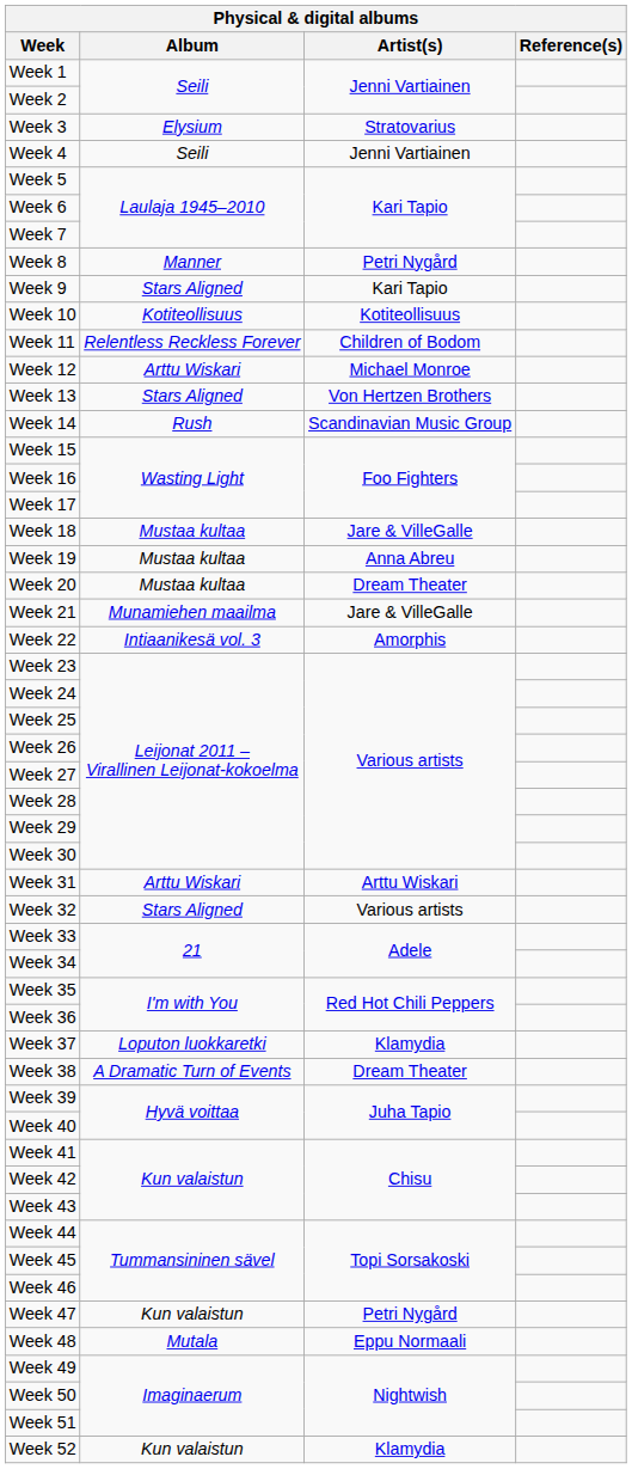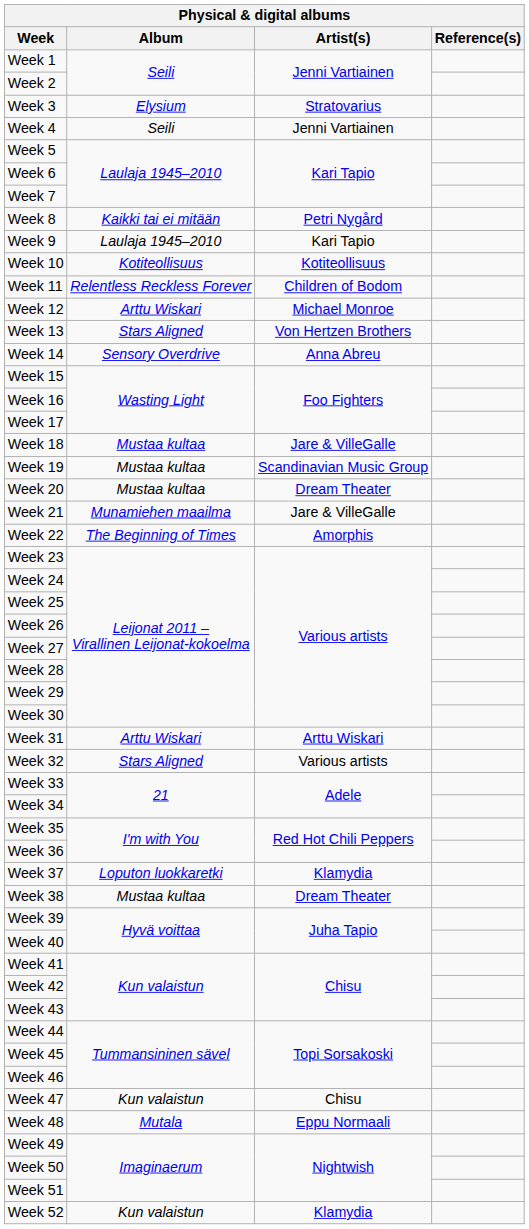 <table class="wikitable">
 <tr>
 <th colspan="4">Physical & digital albums</th>
 </tr>
 <tr>
 <th>Week</th>
 <th>Album</th>
 <th>Artist(s)</th>
 <th>Reference(s)</th>
 </tr>
 <tr>
 <td>Week 1</td>
 <td style="text-align: center;" rowspan="2"><em><a href='#'>Seili</a></em></td>
 <td style="text-align: center;" rowspan="2"><a href='#'>Jenni Vartiainen</a></td>
 <td style="text-align: center;"></td>
 </tr>
 <tr>
 <td>Week 2</td>
 <td style="text-align: center;"></td>
 </tr>
 <tr>
 <td>Week 3</td>
 <td style="text-align:center;"><em><a href='#'>Elysium</a></em></td>
 <td style="text-align:center;"><a href='#'>Stratovarius</a></td>
 <td style="text-align: center;"></td>
 </tr>
 <tr>
 <td>Week 4</td>
 <td style="text-align:center;"><em>Seili</em></td>
 <td style="text-align:center;">Jenni Vartiainen</td>
 <td style="text-align: center;"></td>
 </tr>
 <tr>
 <td>Week 5</td>
 <td style="text-align: center;" rowspan="3"><em><a href='#'>Laulaja 1945–2010</a></em></td>
 <td style="text-align: center;" rowspan="3"><a href='#'>Kari Tapio</a></td>
 <td style="text-align: center;"></td>
 </tr>
 <tr>
 <td>Week 6</td>
 <td style="text-align: center;"></td>
 </tr>
 <tr>
 <td>Week 7</td>
 <td style="text-align: center;"></td>
 </tr>
 <tr>
 <td>Week 8</td>
-<td style="text-align:center;"><em><a href='#'>Manner</a></em></td>
+<td style="text-align:center;"><em><a href='#'>Kaikki tai ei mitään</a></em></td>
 <td style="text-align:center;"><a href='#'>Petri Nygård</a></td>
 <td style="text-align: center;"></td>
 </tr>
 <tr>
 <td>Week 9</td>
-<td style="text-align:center;"><em><a href='#'>Stars Aligned</a></em></td>
+<td style="text-align:center;"><em>Laulaja 1945–2010</em></td>
 <td style="text-align:center;">Kari Tapio</td>
 <td style="text-align: center;"></td>
 </tr>
 <tr>
 <td>Week 10</td>
 <td style="text-align:center;"><em><a href='#'>Kotiteollisuus</a></em></td>
 <td style="text-align:center;"><a href='#'>Kotiteollisuus</a></td>
 <td style="text-align: center;"></td>
 </tr>
 <tr>
 <td>Week 11</td>
 <td style="text-align:center;"><em><a href='#'>Relentless Reckless Forever</a></em></td>
 <td style="text-align:center;"><a href='#'>Children of Bodom</a></td>
 <td style="text-align: center;"></td>
 </tr>
 <tr>
 <td>Week 12</td>
 <td style="text-align:center;"><em><a href='#'>Arttu Wiskari</a></em></td>
 <td style="text-align:center;"><a href='#'>Michael Monroe</a></td>
 <td style="text-align: center;"></td>
 </tr>
 <tr>
 <td>Week 13</td>
 <td style="text-align:center;"><em><a href='#'>Stars Aligned</a></em></td>
 <td style="text-align:center;"><a href='#'>Von Hertzen Brothers</a></td>
 <td style="text-align: center;"></td>
 </tr>
 <tr>
 <td>Week 14</td>
-<td style="text-align:center;"><em><a href='#'>Rush</a></em></td>
-<td style="text-align:center;"><a href='#'>Scandinavian Music Group</a></td>
+<td style="text-align:center;"><em><a href='#'>Sensory Overdrive</a></em></td>
+<td style="text-align:center;"><a href='#'>Anna Abreu</a></td>
 <td style="text-align: center;"></td>
 </tr>
 <tr>
 <td>Week 15</td>
 <td style="text-align: center;" rowspan="3"><em><a href='#'>Wasting Light</a></em></td>
 <td style="text-align: center;" rowspan="3"><a href='#'>Foo Fighters</a></td>
 <td style="text-align: center;"></td>
 </tr>
 <tr>
 <td>Week 16</td>
 <td style="text-align: center;"></td>
 </tr>
 <tr>
 <td>Week 17</td>
 <td style="text-align: center;"></td>
 </tr>
 <tr>
 <td>Week 18</td>
 <td style="text-align:center;"><em><a href='#'>Mustaa kultaa</a></em></td>
 <td style="text-align:center;"><a href='#'>Jare & VilleGalle</a></td>
 <td style="text-align: center;"></td>
 </tr>
 <tr>
 <td>Week 19</td>
 <td style="text-align:center;"><em>Mustaa kultaa</em></td>
-<td style="text-align:center;"><a href='#'>Anna Abreu</a></td>
+<td style="text-align:center;"><a href='#'>Scandinavian Music Group</a></td>
 <td style="text-align: center;"></td>
 </tr>
 <tr>
 <td>Week 20</td>
 <td style="text-align:center;"><em>Mustaa kultaa</em></td>
 <td style="text-align:center;"><a href='#'>Dream Theater</a></td>
 <td style="text-align: center;"></td>
 </tr>
 <tr>
 <td>Week 21</td>
 <td style="text-align:center;"><em><a href='#'>Munamiehen maailma</a></em></td>
 <td style="text-align:center;">Jare & VilleGalle</td>
 <td style="text-align: center;"></td>
 </tr>
 <tr>
 <td>Week 22</td>
-<td style="text-align:center;"><em><a href='#'>Intiaanikesä vol. 3</a></em></td>
+<td style="text-align:center;"><em><a href='#'>The Beginning of Times</a></em></td>
 <td style="text-align:center;"><a href='#'>Amorphis</a></td>
 <td style="text-align: center;"></td>
 </tr>
 <tr>
 <td>Week 23</td>
 <td style="text-align: center;" rowspan="8"><em><a href='#'>Leijonat 2011 –<br>Virallinen Leijonat-kokoelma</a></em></td>
 <td style="text-align: center;" rowspan="8"><a href='#'>Various artists</a></td>
 <td style="text-align: center;"></td>
 </tr>
 <tr>
 <td>Week 24</td>
 <td style="text-align: center;"></td>
 </tr>
 <tr>
 <td>Week 25</td>
 <td style="text-align: center;"></td>
 </tr>
 <tr>
 <td>Week 26</td>
 <td style="text-align: center;"></td>
 </tr>
 <tr>
 <td>Week 27</td>
 <td style="text-align: center;"></td>
 </tr>
 <tr>
 <td>Week 28</td>
 <td style="text-align: center;"></td>
 </tr>
 <tr>
 <td>Week 29</td>
 <td style="text-align: center;"></td>
 </tr>
 <tr>
 <td>Week 30</td>
 <td style="text-align: center;"></td>
 </tr>
 <tr>
 <td>Week 31</td>
 <td style="text-align:center;"><em><a href='#'>Arttu Wiskari</a></em></td>
 <td style="text-align:center;"><a href='#'>Arttu Wiskari</a></td>
 <td style="text-align: center;"></td>
 </tr>
 <tr>
 <td>Week 32</td>
 <td style="text-align:center;"><em><a href='#'>Stars Aligned</a></em></td>
 <td style="text-align:center;">Various artists</td>
 <td style="text-align: center;"></td>
 </tr>
 <tr>
 <td>Week 33</td>
 <td style="text-align: center;" rowspan="2"><em><a href='#'>21</a></em></td>
 <td style="text-align: center;" rowspan="2"><a href='#'>Adele</a></td>
 <td style="text-align: center;"></td>
 </tr>
 <tr>
 <td>Week 34</td>
 <td style="text-align: center;"></td>
 </tr>
 <tr>
 <td>Week 35</td>
 <td style="text-align: center;" rowspan="2"><em><a href='#'>I'm with You</a></em></td>
 <td style="text-align: center;" rowspan="2"><a href='#'>Red Hot Chili Peppers</a></td>
 <td style="text-align: center;"></td>
 </tr>
 <tr>
 <td>Week 36</td>
 <td style="text-align: center;"></td>
 </tr>
 <tr>
 <td>Week 37</td>
 <td style="text-align:center;"><em><a href='#'>Loputon luokkaretki</a></em></td>
 <td style="text-align:center;"><a href='#'>Klamydia</a></td>
 <td style="text-align: center;"></td>
 </tr>
 <tr>
 <td>Week 38</td>
-<td style="text-align:center;"><em><a href='#'>A Dramatic Turn of Events</a></em></td>
+<td style="text-align:center;"><em>Mustaa kultaa</em></td>
 <td style="text-align:center;"><a href='#'>Dream Theater</a></td>
 <td style="text-align: center;"></td>
 </tr>
 <tr>
 <td>Week 39</td>
 <td style="text-align: center;" rowspan="2"><em><a href='#'>Hyvä voittaa</a></em></td>
 <td style="text-align: center;" rowspan="2"><a href='#'>Juha Tapio</a></td>
 <td style="text-align: center;"></td>
 </tr>
 <tr>
 <td>Week 40</td>
 <td style="text-align: center;"></td>
 </tr>
 <tr>
 <td>Week 41</td>
 <td style="text-align: center;" rowspan="3"><em><a href='#'>Kun valaistun</a></em></td>
 <td style="text-align: center;" rowspan="3"><a href='#'>Chisu</a></td>
 <td style="text-align: center;"></td>
 </tr>
 <tr>
 <td>Week 42</td>
 <td style="text-align: center;"></td>
 </tr>
 <tr>
 <td>Week 43</td>
 <td style="text-align: center;"></td>
 </tr>
 <tr>
 <td>Week 44</td>
 <td style="text-align: center;" rowspan="3"><em><a href='#'>Tummansininen sävel</a></em></td>
 <td style="text-align: center;" rowspan="3"><a href='#'>Topi Sorsakoski</a></td>
 <td style="text-align: center;"></td>
 </tr>
 <tr>
 <td>Week 45</td>
 <td style="text-align: center;"></td>
 </tr>
 <tr>
 <td>Week 46</td>
 <td style="text-align: center;"></td>
 </tr>
 <tr>
 <td>Week 47</td>
 <td style="text-align:center;"><em>Kun valaistun</em></td>
-<td style="text-align:center;"><a href='#'>Petri Nygård</a></td>
+<td style="text-align:center;">Chisu</td>
 <td style="text-align: center;"></td>
 </tr>
 <tr>
 <td>Week 48</td>
 <td style="text-align:center;"><em><a href='#'>Mutala</a></em></td>
 <td style="text-align:center;"><a href='#'>Eppu Normaali</a></td>
 <td style="text-align: center;"></td>
 </tr>
 <tr>
 <td>Week 49</td>
 <td style="text-align: center;" rowspan="3"><em><a href='#'>Imaginaerum</a></em></td>
 <td style="text-align: center;" rowspan="3"><a href='#'>Nightwish</a></td>
 <td style="text-align: center;"></td>
 </tr>
 <tr>
 <td>Week 50</td>
 <td style="text-align: center;"></td>
 </tr>
 <tr>
 <td>Week 51</td>
 <td style="text-align: center;"></td>
 </tr>
 <tr>
 <td>Week 52</td>
 <td style="text-align:center;"><em>Kun valaistun</em></td>
 <td style="text-align:center;"><a href='#'>Klamydia</a></td>
 <td style="text-align: center;"></td>
 </tr>
 </table>
